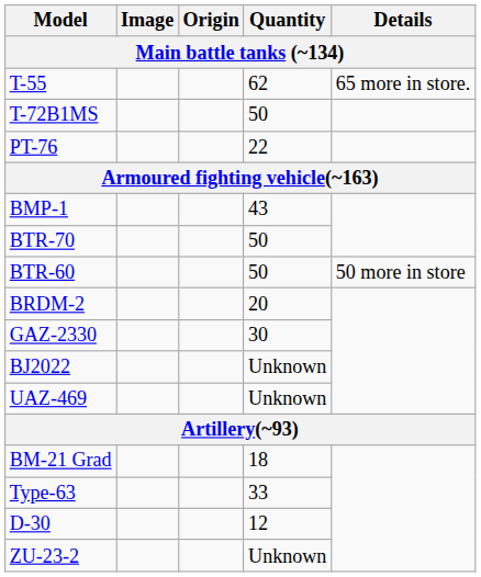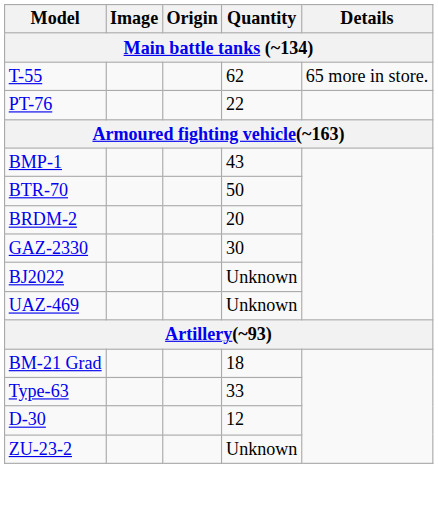 <table class="wikitable">
 <tr>
 <th>Model</th>
 <th>Image</th>
 <th>Origin</th>
 <th>Quantity</th>
 <th>Details</th>
 </tr>
 <tr>
 <th colspan="5"><a href='#'>Main battle tanks</a> (~134)</th>
 </tr>
 <tr>
 <td><a href='#'>T-55</a></td>
 <td></td>
 <td></td>
 <td>62</td>
 <td>65 more in store.</td>
-</tr>
-<tr>
-<td><a href='#'>T-72B1MS</a></td>
-<td></td>
-<td></td>
-<td>50</td>
-<td></td>
 </tr>
 <tr>
 <td><a href='#'>PT-76</a></td>
 <td></td>
 <td></td>
 <td>22</td>
 </tr>
 <tr>
 <th colspan="5"><a href='#'>Armoured fighting vehicle</a>(~163)</th>
 </tr>
 <tr>
 <td><a href='#'>BMP-1</a></td>
 <td></td>
 <td></td>
 <td>43</td>
 </tr>
 <tr>
 <td><a href='#'>BTR-70</a></td>
 <td></td>
 <td></td>
 <td>50</td>
-</tr>
-<tr>
-<td><a href='#'>BTR-60</a></td>
-<td></td>
-<td></td>
-<td>50</td>
-<td>50 more in store</td>
 </tr>
 <tr>
 <td><a href='#'>BRDM-2</a></td>
 <td></td>
 <td></td>
 <td>20</td>
 </tr>
 <tr>
 <td><a href='#'>GAZ-2330</a></td>
 <td></td>
 <td></td>
 <td>30</td>
 </tr>
 <tr>
 <td><a href='#'>BJ2022</a></td>
 <td></td>
 <td></td>
 <td>Unknown</td>
 </tr>
 <tr>
 <td><a href='#'>UAZ-469</a></td>
 <td></td>
 <td></td>
 <td>Unknown</td>
 </tr>
 <tr>
 <th colspan="5"><a href='#'>Artillery</a>(~93)</th>
 </tr>
 <tr>
 <td><a href='#'>BM-21 Grad</a></td>
 <td></td>
 <td></td>
 <td>18</td>
 </tr>
 <tr>
 <td><a href='#'>Type-63</a></td>
 <td></td>
 <td></td>
 <td>33</td>
 </tr>
 <tr>
 <td><a href='#'>D-30</a></td>
 <td></td>
 <td></td>
 <td>12</td>
 </tr>
 <tr>
 <td><a href='#'>ZU-23-2</a></td>
 <td></td>
 <td></td>
 <td>Unknown</td>
 </tr>
 </table>
